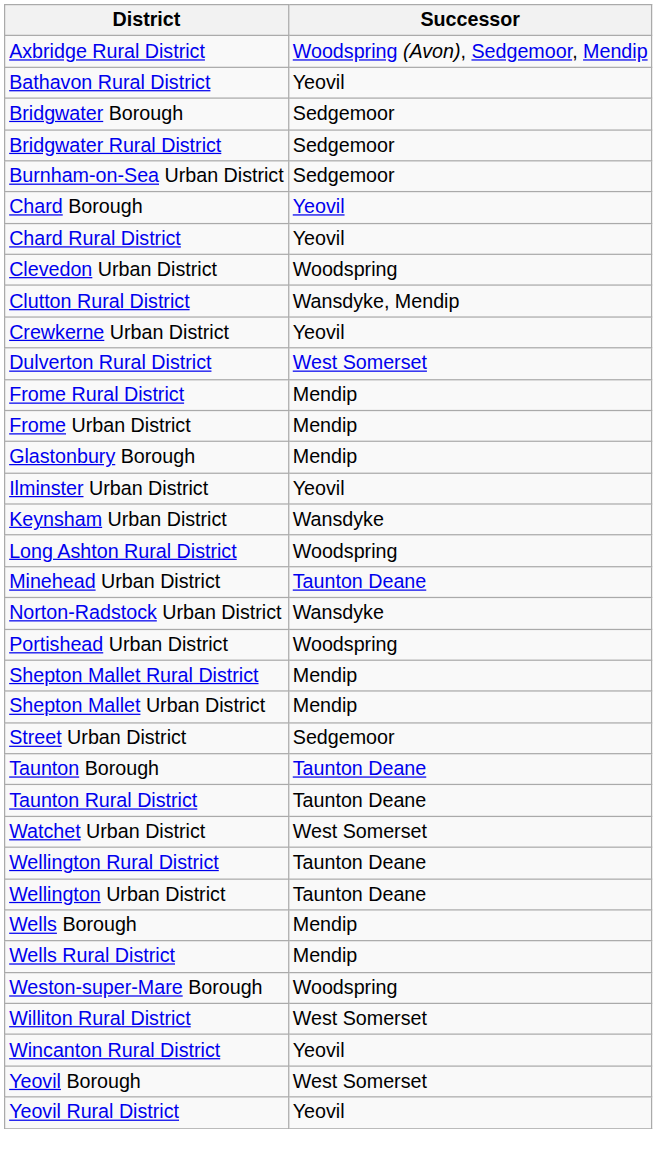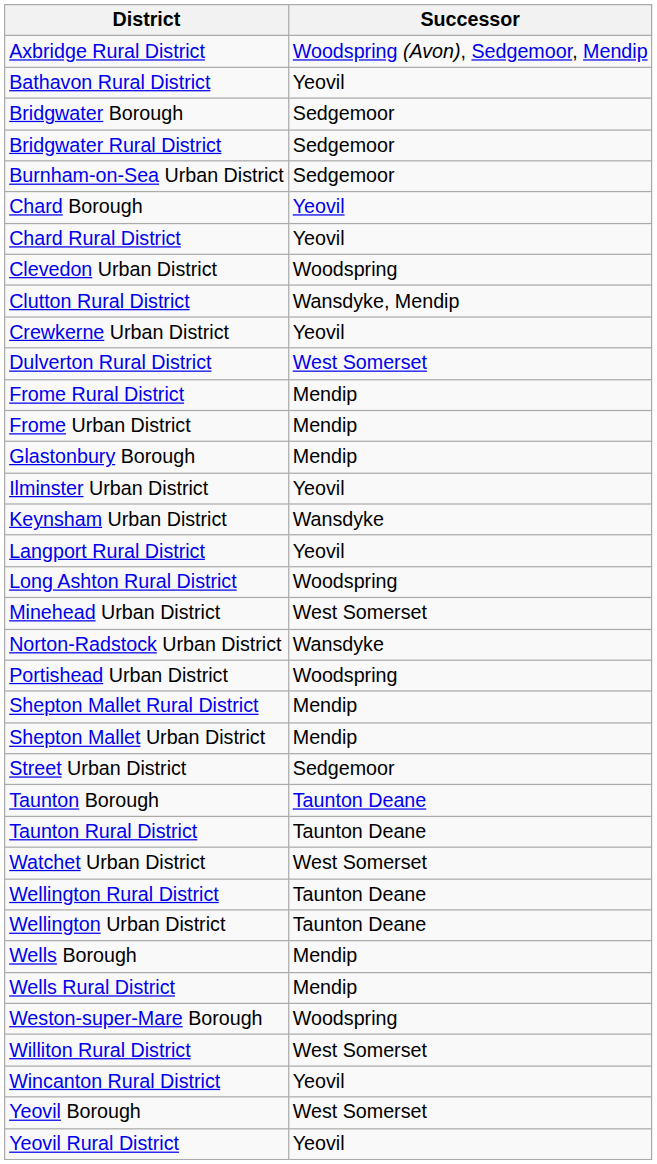 <table class="wikitable">
 <tr>
 <th>District</th>
 <th>Successor</th>
 </tr>
 <tr>
 <td><a href='#'>Axbridge Rural District</a></td>
 <td><a href='#'>Woodspring</a> <em>(Avon)</em>, <a href='#'>Sedgemoor</a>, <a href='#'>Mendip</a></td>
 </tr>
 <tr>
 <td><a href='#'>Bathavon Rural District</a></td>
 <td>Yeovil</td>
 </tr>
 <tr>
 <td><a href='#'>Bridgwater</a> Borough</td>
 <td>Sedgemoor</td>
 </tr>
 <tr>
 <td><a href='#'>Bridgwater Rural District</a></td>
 <td>Sedgemoor</td>
 </tr>
 <tr>
 <td><a href='#'>Burnham-on-Sea</a> Urban District</td>
 <td>Sedgemoor</td>
 </tr>
 <tr>
 <td><a href='#'>Chard</a> Borough</td>
 <td><a href='#'>Yeovil</a></td>
 </tr>
 <tr>
 <td><a href='#'>Chard Rural District</a></td>
 <td>Yeovil</td>
 </tr>
 <tr>
 <td><a href='#'>Clevedon</a> Urban District</td>
 <td>Woodspring</td>
 </tr>
 <tr>
 <td><a href='#'>Clutton Rural District</a></td>
 <td>Wansdyke, Mendip</td>
 </tr>
 <tr>
 <td><a href='#'>Crewkerne</a> Urban District</td>
 <td>Yeovil</td>
 </tr>
 <tr>
 <td><a href='#'>Dulverton Rural District</a></td>
 <td><a href='#'>West Somerset</a></td>
 </tr>
 <tr>
 <td><a href='#'>Frome Rural District</a></td>
 <td>Mendip</td>
 </tr>
 <tr>
 <td><a href='#'>Frome</a> Urban District</td>
 <td>Mendip</td>
 </tr>
 <tr>
 <td><a href='#'>Glastonbury</a> Borough</td>
 <td>Mendip</td>
 </tr>
 <tr>
 <td><a href='#'>Ilminster</a> Urban District</td>
 <td>Yeovil</td>
 </tr>
 <tr>
 <td><a href='#'>Keynsham</a> Urban District</td>
 <td>Wansdyke</td>
 </tr>
 <tr>
+<td><a href='#'>Langport Rural District</a></td>
+<td>Yeovil</td>
+</tr>
+<tr>
 <td><a href='#'>Long Ashton Rural District</a></td>
 <td>Woodspring</td>
 </tr>
 <tr>
 <td><a href='#'>Minehead</a> Urban District</td>
-<td><a href='#'>Taunton Deane</a></td>
+<td>West Somerset</td>
 </tr>
 <tr>
 <td><a href='#'>Norton-Radstock</a> Urban District</td>
 <td>Wansdyke</td>
 </tr>
 <tr>
 <td><a href='#'>Portishead</a> Urban District</td>
 <td>Woodspring</td>
 </tr>
 <tr>
 <td><a href='#'>Shepton Mallet Rural District</a></td>
 <td>Mendip</td>
 </tr>
 <tr>
 <td><a href='#'>Shepton Mallet</a> Urban District</td>
 <td>Mendip</td>
 </tr>
 <tr>
 <td><a href='#'>Street</a> Urban District</td>
 <td>Sedgemoor</td>
 </tr>
 <tr>
 <td><a href='#'>Taunton</a> Borough</td>
 <td><a href='#'>Taunton Deane</a></td>
 </tr>
 <tr>
 <td><a href='#'>Taunton Rural District</a></td>
 <td>Taunton Deane</td>
 </tr>
 <tr>
 <td><a href='#'>Watchet</a> Urban District</td>
 <td>West Somerset</td>
 </tr>
 <tr>
 <td><a href='#'>Wellington Rural District</a></td>
 <td>Taunton Deane</td>
 </tr>
 <tr>
 <td><a href='#'>Wellington</a> Urban District</td>
 <td>Taunton Deane</td>
 </tr>
 <tr>
 <td><a href='#'>Wells</a> Borough</td>
 <td>Mendip</td>
 </tr>
 <tr>
 <td><a href='#'>Wells Rural District</a></td>
 <td>Mendip</td>
 </tr>
 <tr>
 <td><a href='#'>Weston-super-Mare</a> Borough</td>
 <td>Woodspring</td>
 </tr>
 <tr>
 <td><a href='#'>Williton Rural District</a></td>
 <td>West Somerset</td>
 </tr>
 <tr>
 <td><a href='#'>Wincanton Rural District</a></td>
 <td>Yeovil</td>
 </tr>
 <tr>
 <td><a href='#'>Yeovil</a> Borough</td>
 <td>West Somerset</td>
 </tr>
 <tr>
 <td><a href='#'>Yeovil Rural District</a></td>
 <td>Yeovil</td>
 </tr>
 </table>
